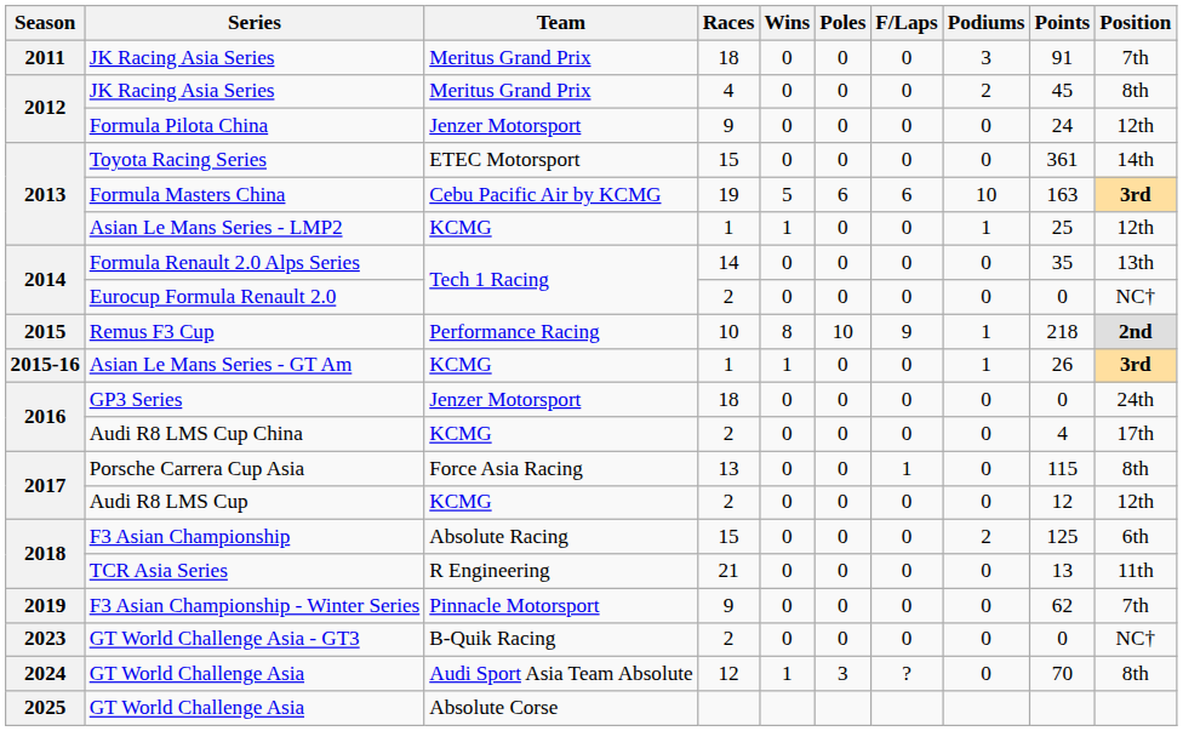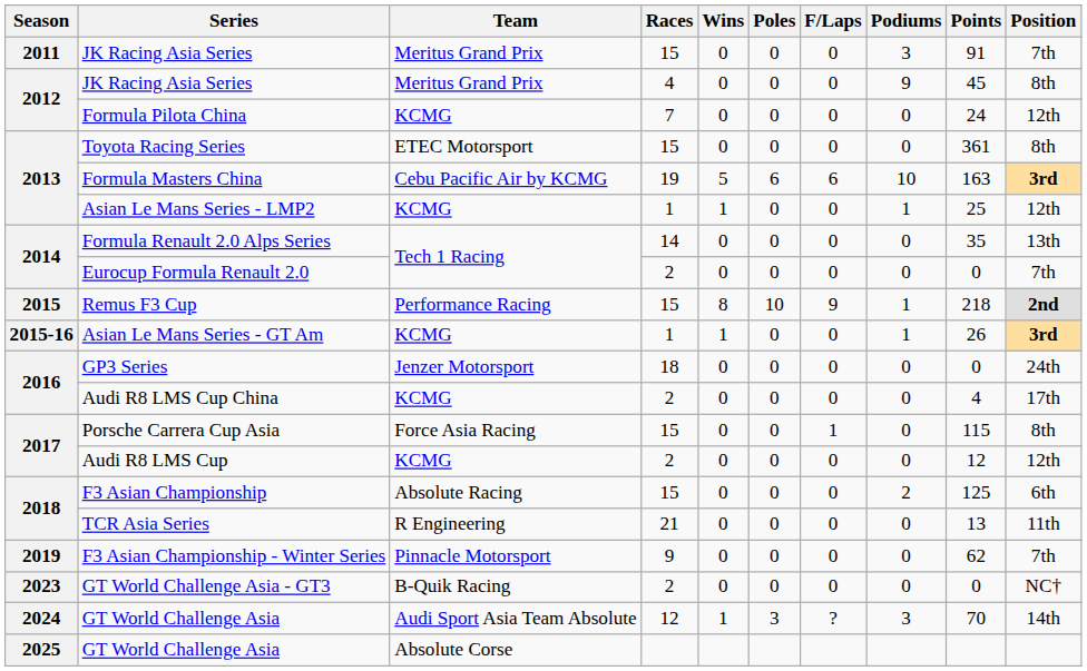 <table class="wikitable" style="font-size: 90%; text-align:center">
 <tr>
 <th>Season</th>
 <th>Series</th>
 <th>Team</th>
 <th>Races</th>
 <th>Wins</th>
 <th>Poles</th>
 <th>F/Laps</th>
 <th>Podiums</th>
 <th>Points</th>
 <th>Position</th>
 </tr>
 <tr>
 <th>2011</th>
 <td align=left><a href='#'>JK Racing Asia Series</a></td>
 <td align=left><a href='#'>Meritus Grand Prix</a></td>
-<td>18</td>
+<td>15</td>
 <td>0</td>
 <td>0</td>
 <td>0</td>
 <td>3</td>
 <td>91</td>
 <td>7th</td>
 </tr>
 <tr>
 <th rowspan="2">2012</th>
 <td align=left><a href='#'>JK Racing Asia Series</a></td>
 <td align=left><a href='#'>Meritus Grand Prix</a></td>
 <td>4</td>
 <td>0</td>
 <td>0</td>
 <td>0</td>
-<td>2</td>
+<td>9</td>
 <td>45</td>
 <td>8th</td>
 </tr>
 <tr>
 <td align=left><a href='#'>Formula Pilota China</a></td>
-<td align=left><a href='#'>Jenzer Motorsport</a></td>
-<td>9</td>
+<td align=left><a href='#'>KCMG</a></td>
+<td>7</td>
 <td>0</td>
 <td>0</td>
 <td>0</td>
 <td>0</td>
 <td>24</td>
 <td>12th</td>
 </tr>
 <tr>
 <th rowspan="3">2013</th>
 <td align=left><a href='#'>Toyota Racing Series</a></td>
 <td align=left>ETEC Motorsport</td>
 <td>15</td>
 <td>0</td>
 <td>0</td>
 <td>0</td>
 <td>0</td>
 <td>361</td>
-<td>14th</td>
+<td>8th</td>
 </tr>
 <tr>
 <td align=left><a href='#'>Formula Masters China</a></td>
 <td align=left><a href='#'>Cebu Pacific Air by KCMG</a></td>
 <td>19</td>
 <td>5</td>
 <td>6</td>
 <td>6</td>
 <td>10</td>
 <td>163</td>
 <td style="background:#FFDF9F;"><strong>3rd</strong></td>
 </tr>
 <tr>
 <td align=left><a href='#'>Asian Le Mans Series - LMP2</a></td>
 <td align=left><a href='#'>KCMG</a></td>
 <td>1</td>
 <td>1</td>
 <td>0</td>
 <td>0</td>
 <td>1</td>
 <td>25</td>
 <td>12th</td>
 </tr>
 <tr>
 <th rowspan="2">2014</th>
 <td align=left><a href='#'>Formula Renault 2.0 Alps Series</a></td>
 <td rowspan="2" align="left"><a href='#'>Tech 1 Racing</a></td>
 <td>14</td>
 <td>0</td>
 <td>0</td>
 <td>0</td>
 <td>0</td>
 <td>35</td>
 <td>13th</td>
 </tr>
 <tr>
 <td align=left><a href='#'>Eurocup Formula Renault 2.0</a></td>
 <td>2</td>
 <td>0</td>
 <td>0</td>
 <td>0</td>
 <td>0</td>
 <td>0</td>
-<td>NC†</td>
+<td>7th</td>
 </tr>
 <tr>
 <th>2015</th>
 <td align=left><a href='#'>Remus F3 Cup</a></td>
 <td align=left><a href='#'>Performance Racing</a></td>
-<td>10</td>
+<td>15</td>
 <td>8</td>
 <td>10</td>
 <td>9</td>
 <td>1</td>
 <td>218</td>
 <td style="background:#DFDFDF;"><strong>2nd</strong></td>
 </tr>
 <tr>
 <th nowrap>2015-16</th>
 <td align=left><a href='#'>Asian Le Mans Series - GT Am</a></td>
 <td align=left><a href='#'>KCMG</a></td>
 <td>1</td>
 <td>1</td>
 <td>0</td>
 <td>0</td>
 <td>1</td>
 <td>26</td>
 <td style="background:#FFDF9F;"><strong>3rd</strong></td>
 </tr>
 <tr>
 <th rowspan="2">2016</th>
 <td align=left><a href='#'>GP3 Series</a></td>
 <td align=left><a href='#'>Jenzer Motorsport</a></td>
 <td>18</td>
 <td>0</td>
 <td>0</td>
 <td>0</td>
 <td>0</td>
 <td>0</td>
 <td>24th</td>
 </tr>
 <tr>
 <td align=left>Audi R8 LMS Cup China</td>
 <td align=left><a href='#'>KCMG</a></td>
 <td>2</td>
 <td>0</td>
 <td>0</td>
 <td>0</td>
 <td>0</td>
 <td>4</td>
 <td>17th</td>
 </tr>
 <tr>
 <th rowspan="2">2017</th>
 <td align=left>Porsche Carrera Cup Asia</td>
 <td align=left>Force Asia Racing</td>
-<td>13</td>
+<td>15</td>
 <td>0</td>
 <td>0</td>
 <td>1</td>
 <td>0</td>
 <td>115</td>
 <td>8th</td>
 </tr>
 <tr>
 <td align=left>Audi R8 LMS Cup</td>
 <td align=left><a href='#'>KCMG</a></td>
 <td>2</td>
 <td>0</td>
 <td>0</td>
 <td>0</td>
 <td>0</td>
 <td>12</td>
 <td>12th</td>
 </tr>
 <tr>
 <th rowspan="2">2018</th>
 <td align=left><a href='#'>F3 Asian Championship</a></td>
 <td align=left>Absolute Racing</td>
 <td>15</td>
 <td>0</td>
 <td>0</td>
 <td>0</td>
 <td>2</td>
 <td>125</td>
 <td>6th</td>
 </tr>
 <tr>
 <td align=left><a href='#'>TCR Asia Series</a></td>
 <td align=left>R Engineering</td>
 <td>21</td>
 <td>0</td>
 <td>0</td>
 <td>0</td>
 <td>0</td>
 <td>13</td>
 <td>11th</td>
 </tr>
 <tr>
 <th>2019</th>
 <td align=left nowrap><a href='#'>F3 Asian Championship - Winter Series</a></td>
 <td align=left><a href='#'>Pinnacle Motorsport</a></td>
 <td>9</td>
 <td>0</td>
 <td>0</td>
 <td>0</td>
 <td>0</td>
 <td>62</td>
 <td>7th</td>
 </tr>
 <tr>
 <th>2023</th>
 <td align=left><a href='#'>GT World Challenge Asia - GT3</a></td>
 <td align=left>B-Quik Racing</td>
 <td>2</td>
 <td>0</td>
 <td>0</td>
 <td>0</td>
 <td>0</td>
 <td>0</td>
 <td>NC†</td>
 </tr>
 <tr>
 <th>2024</th>
 <td align=left><a href='#'>GT World Challenge Asia</a></td>
 <td align=left nowrap><a href='#'>Audi Sport</a> Asia Team Absolute</td>
 <td>12</td>
 <td>1</td>
 <td>3</td>
 <td>?</td>
-<td>0</td>
+<td>3</td>
 <td>70</td>
-<td>8th</td>
+<td>14th</td>
 </tr>
 <tr>
 <th>2025</th>
 <td align=left><a href='#'>GT World Challenge Asia</a></td>
 <td align=left>Absolute Corse</td>
 <td></td>
 <td></td>
 <td></td>
 <td></td>
 <td></td>
 <td></td>
 <td></td>
 </tr>
 </table>
